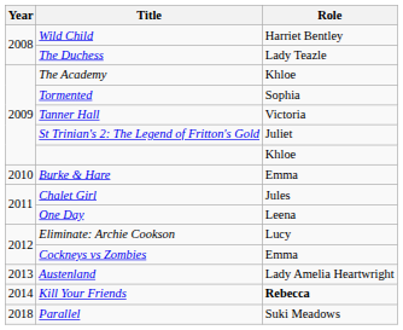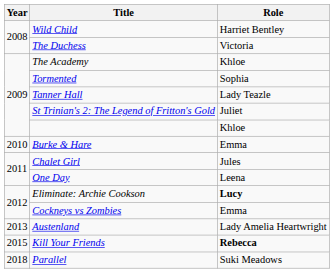 <table class="wikitable sortable">
 <tr>
 <th>Year</th>
 <th>Title</th>
 <th>Role</th>
 </tr>
 <tr>
 <td rowspan="2">2008</td>
 <td><em><a href='#'>Wild Child</a></em></td>
 <td>Harriet Bentley</td>
 </tr>
 <tr>
 <td><em><a href='#'>The Duchess</a></em></td>
-<td>Lady Teazle</td>
+<td>Victoria</td>
 </tr>
 <tr>
 <td rowspan="5">2009</td>
 <td><em>The Academy</em></td>
 <td>Khloe</td>
 </tr>
 <tr>
 <td><em><a href='#'>Tormented</a></em></td>
 <td>Sophia</td>
 </tr>
 <tr>
 <td><em><a href='#'>Tanner Hall</a></em></td>
-<td>Victoria</td>
+<td>Lady Teazle</td>
 </tr>
 <tr>
 <td><em><a href='#'>St Trinian's 2: The Legend of Fritton's Gold</a></em></td>
 <td>Juliet</td>
 </tr>
 <tr>
 <td><em></em></td>
 <td>Khloe</td>
 </tr>
 <tr>
 <td>2010</td>
 <td><em><a href='#'>Burke & Hare</a></em></td>
 <td>Emma</td>
 </tr>
 <tr>
 <td rowspan="2">2011</td>
 <td><em><a href='#'>Chalet Girl</a></em></td>
 <td>Jules</td>
 </tr>
 <tr>
 <td><em><a href='#'>One Day</a></em></td>
 <td>Leena</td>
 </tr>
 <tr>
 <td rowspan="2">2012</td>
 <td><em>Eliminate: Archie Cookson</em></td>
-<td>Lucy</td>
+<td><strong>Lucy</strong></td>
 </tr>
 <tr>
 <td><em><a href='#'>Cockneys vs Zombies</a></em></td>
 <td>Emma</td>
 </tr>
 <tr>
 <td>2013</td>
 <td><em><a href='#'>Austenland</a></em></td>
 <td>Lady Amelia Heartwright</td>
 </tr>
 <tr>
-<td>2014</td>
+<td>2015</td>
 <td><em><a href='#'>Kill Your Friends</a></em></td>
 <td><strong>Rebecca</strong></td>
 </tr>
 <tr>
 <td>2018</td>
 <td><em><a href='#'>Parallel</a></em></td>
 <td>Suki Meadows</td>
 </tr>
 </table>
